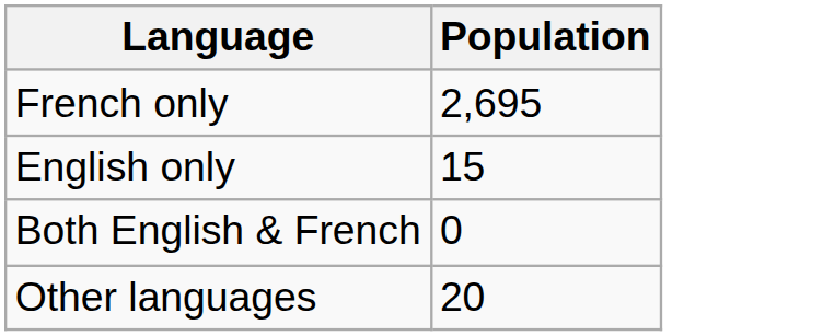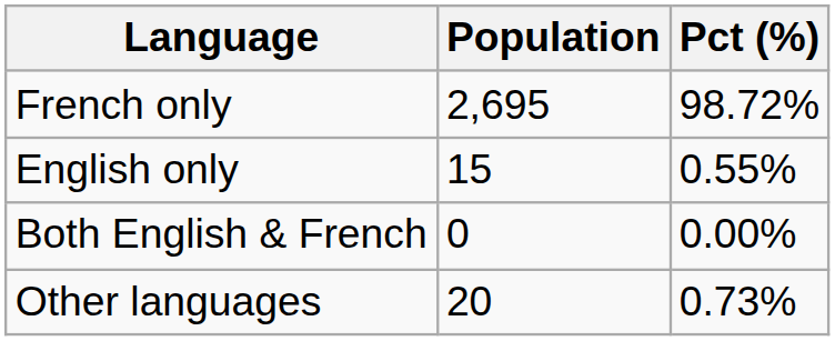 <table class="wikitable">
 <tr>
 <th>Language</th>
 <th>Population</th>
+<th>Pct (%)</th>
 </tr>
 <tr>
 <td>French only</td>
 <td>2,695</td>
+<td>98.72%</td>
 </tr>
 <tr>
 <td>English only</td>
 <td>15</td>
+<td>0.55%</td>
 </tr>
 <tr>
 <td>Both English & French</td>
 <td>0</td>
+<td>0.00%</td>
 </tr>
 <tr>
 <td>Other languages</td>
 <td>20</td>
+<td>0.73%</td>
 </tr>
 </table>
